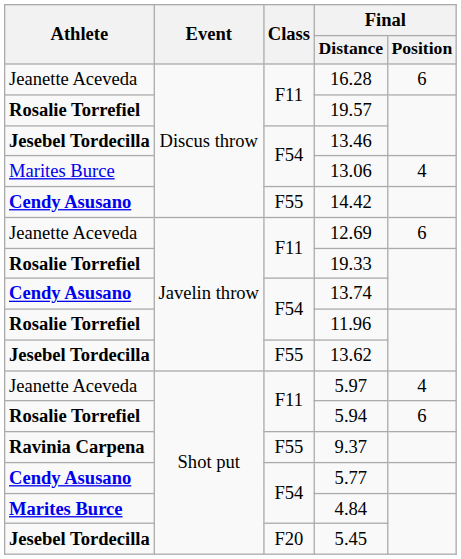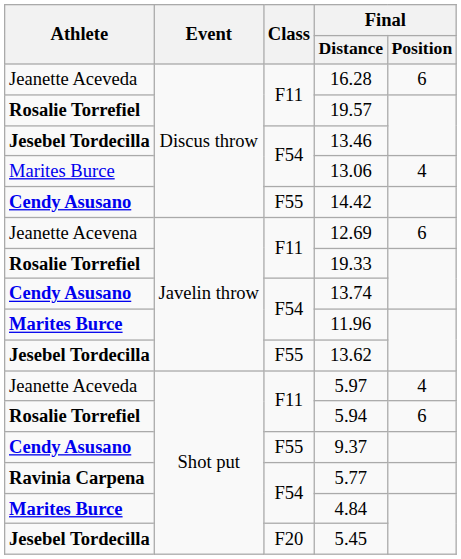 <table class="wikitable" style="font-size:90%">
 <tr>
 <th rowspan=2>Athlete</th>
 <th rowspan=2>Event</th>
 <th rowspan=2>Class</th>
 <th colspan=2>Final</th>
 </tr>
 <tr style="font-size:95%">
 <th>Distance</th>
 <th>Position</th>
 </tr>
 <tr align=center>
 <td align=left>Jeanette Aceveda</td>
 <td rowspan=5 align=center>Discus throw</td>
 <td rowspan=2 align=center>F11</td>
 <td>16.28</td>
 <td>6</td>
 </tr>
 <tr align=center>
 <td align=left><strong>Rosalie Torrefiel</strong></td>
 <td>19.57</td>
 <td rowspan=2></td>
 </tr>
 <tr align=center>
 <td align=left><strong>Jesebel Tordecilla</strong></td>
 <td rowspan=2 align=center>F54</td>
 <td>13.46</td>
 </tr>
 <tr align=center>
 <td align=left><a href='#'>Marites Burce</a></td>
 <td>13.06</td>
 <td>4</td>
 </tr>
 <tr align=center>
 <td align=left><strong><a href='#'>Cendy Asusano</a></strong></td>
 <td align=center>F55</td>
 <td>14.42</td>
 <td></td>
 </tr>
 <tr align=center>
-<td align=left>Jeanette Aceveda</td>
+<td align=left>Jeanette Acevena</td>
 <td rowspan=5 align=center>Javelin throw</td>
 <td rowspan=2 align=center>F11</td>
 <td>12.69</td>
 <td>6</td>
 </tr>
 <tr align=center>
 <td align=left><strong>Rosalie Torrefiel</strong></td>
 <td>19.33</td>
 <td rowspan=2></td>
 </tr>
 <tr align=center>
 <td align=left><strong><a href='#'>Cendy Asusano</a></strong></td>
 <td rowspan=2 align=center>F54</td>
 <td>13.74</td>
 </tr>
 <tr align=center>
-<td align=left><strong>Rosalie Torrefiel</strong></td>
+<td align=left><strong><a href='#'>Marites Burce</a></strong></td>
 <td>11.96</td>
 <td rowspan=2></td>
 </tr>
 <tr align=center>
 <td align=left><strong>Jesebel Tordecilla</strong></td>
 <td align=center>F55</td>
 <td>13.62</td>
 </tr>
 <tr align=center>
 <td align=left>Jeanette Aceveda</td>
 <td rowspan=6 align=center>Shot put</td>
 <td rowspan=2 align=center>F11</td>
 <td>5.97</td>
 <td>4</td>
 </tr>
 <tr align=center>
 <td align=left><strong>Rosalie Torrefiel</strong></td>
 <td>5.94</td>
 <td>6</td>
 </tr>
 <tr align=center>
-<td align=left><strong>Ravinia Carpena</strong></td>
+<td align=left><strong><a href='#'>Cendy Asusano</a></strong></td>
 <td align=center>F55</td>
 <td>9.37</td>
 <td></td>
 </tr>
 <tr align=center>
-<td align=left><strong><a href='#'>Cendy Asusano</a></strong></td>
+<td align=left><strong>Ravinia Carpena</strong></td>
 <td rowspan=2 align=center>F54</td>
 <td>5.77</td>
 <td></td>
 </tr>
 <tr align=center>
 <td align=left><strong><a href='#'>Marites Burce</a></strong></td>
 <td>4.84</td>
 <td rowspan=2></td>
 </tr>
 <tr align=center>
 <td align=left><strong>Jesebel Tordecilla</strong></td>
 <td align=center>F20</td>
 <td>5.45</td>
 </tr>
 </table>
